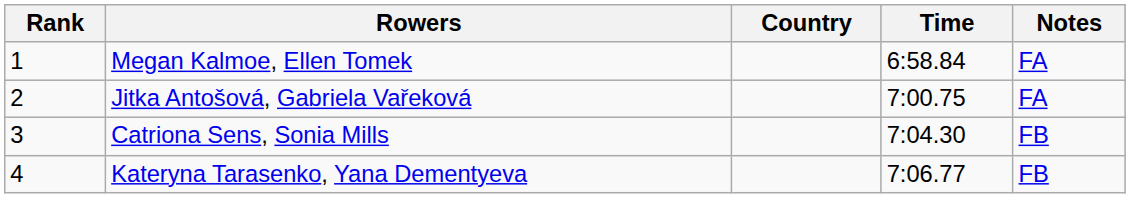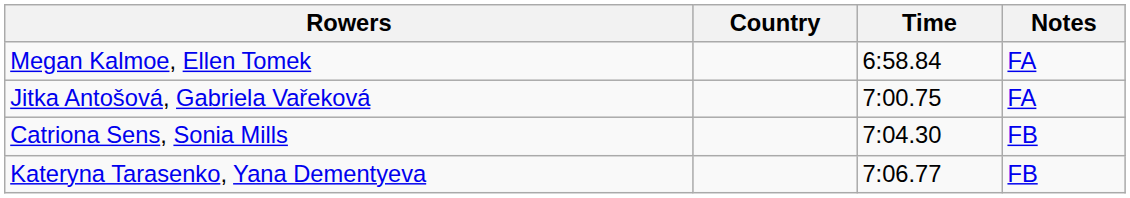 <table class="wikitable sortable" width=60%>
 <tr>
-<th>Rank</th>
 <th>Rowers</th>
 <th>Country</th>
 <th>Time</th>
 <th>Notes</th>
 </tr>
 <tr>
-<td>1</td>
 <td><a href='#'>Megan Kalmoe</a>, <a href='#'>Ellen Tomek</a></td>
 <td></td>
 <td>6:58.84</td>
 <td><a href='#'>FA</a></td>
 </tr>
 <tr>
-<td>2</td>
 <td><a href='#'>Jitka Antošová</a>, <a href='#'>Gabriela Vařeková</a></td>
 <td></td>
 <td>7:00.75</td>
 <td><a href='#'>FA</a></td>
 </tr>
 <tr>
-<td>3</td>
 <td><a href='#'>Catriona Sens</a>, <a href='#'>Sonia Mills</a></td>
 <td></td>
 <td>7:04.30</td>
 <td><a href='#'>FB</a></td>
 </tr>
 <tr>
-<td>4</td>
 <td><a href='#'>Kateryna Tarasenko</a>, <a href='#'>Yana Dementyeva</a></td>
 <td></td>
 <td>7:06.77</td>
 <td><a href='#'>FB</a></td>
 </tr>
 </table>
